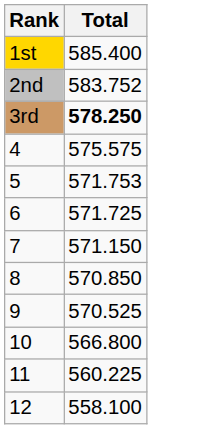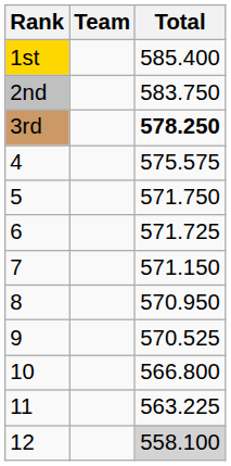 <table class="wikitable">
 <tr>
 <th>Rank</th>
+<th>Team</th>
 <th>Total</th>
 </tr>
 <tr>
 <td bgcolor="gold">1st</td>
+<td></td>
 <td>585.400</td>
 </tr>
 <tr>
 <td bgcolor="silver">2nd</td>
-<td>583.752</td>
+<td></td>
+<td>583.750</td>
 </tr>
 <tr>
 <td bgcolor="#CC9966">3rd</td>
+<td></td>
 <td><strong>578.250</strong></td>
 </tr>
 <tr>
 <td>4</td>
+<td></td>
 <td>575.575</td>
 </tr>
 <tr>
 <td>5</td>
-<td>571.753</td>
+<td></td>
+<td>571.750</td>
 </tr>
 <tr>
 <td>6</td>
+<td></td>
 <td>571.725</td>
 </tr>
 <tr>
 <td>7</td>
+<td></td>
 <td>571.150</td>
 </tr>
 <tr>
 <td>8</td>
-<td>570.850</td>
+<td></td>
+<td>570.950</td>
 </tr>
 <tr>
 <td>9</td>
+<td></td>
 <td>570.525</td>
 </tr>
 <tr>
 <td>10</td>
+<td></td>
 <td>566.800</td>
 </tr>
 <tr>
 <td>11</td>
-<td>560.225</td>
+<td></td>
+<td>563.225</td>
 </tr>
 <tr>
 <td>12</td>
-<td>558.100</td>
+<td></td>
+<td style="background: lightgrey;">558.100</td>
 </tr>
 </table>
